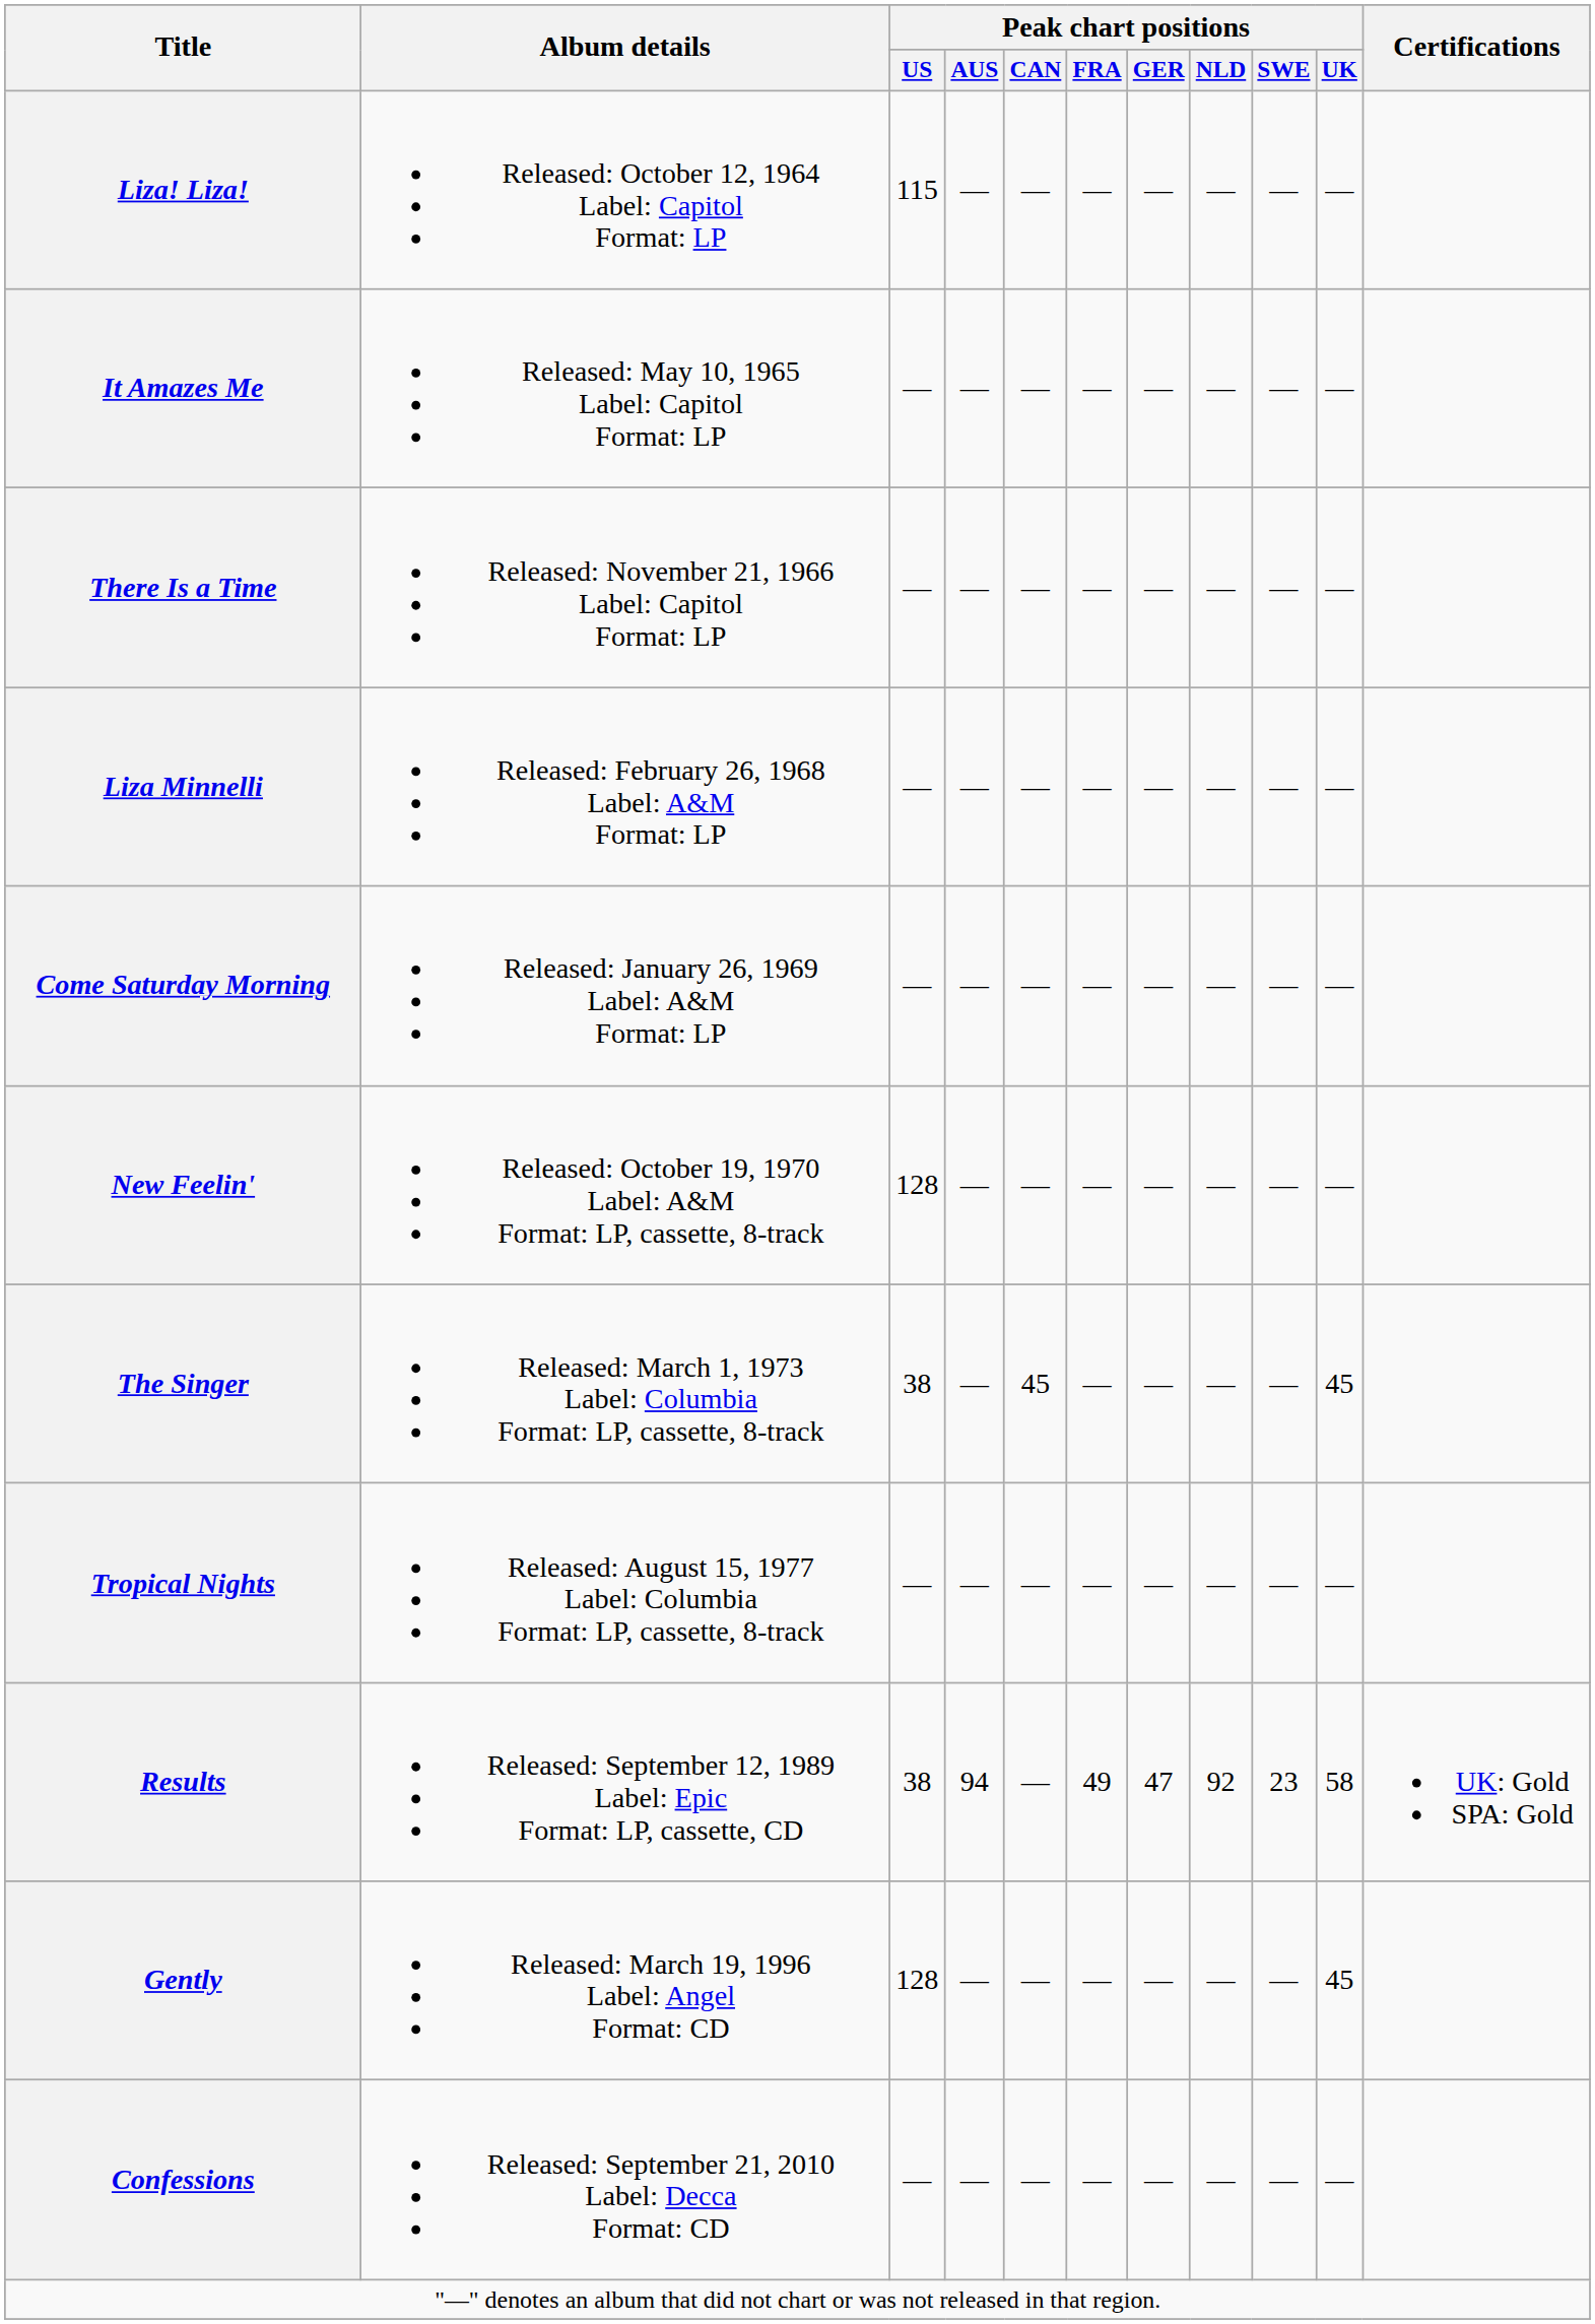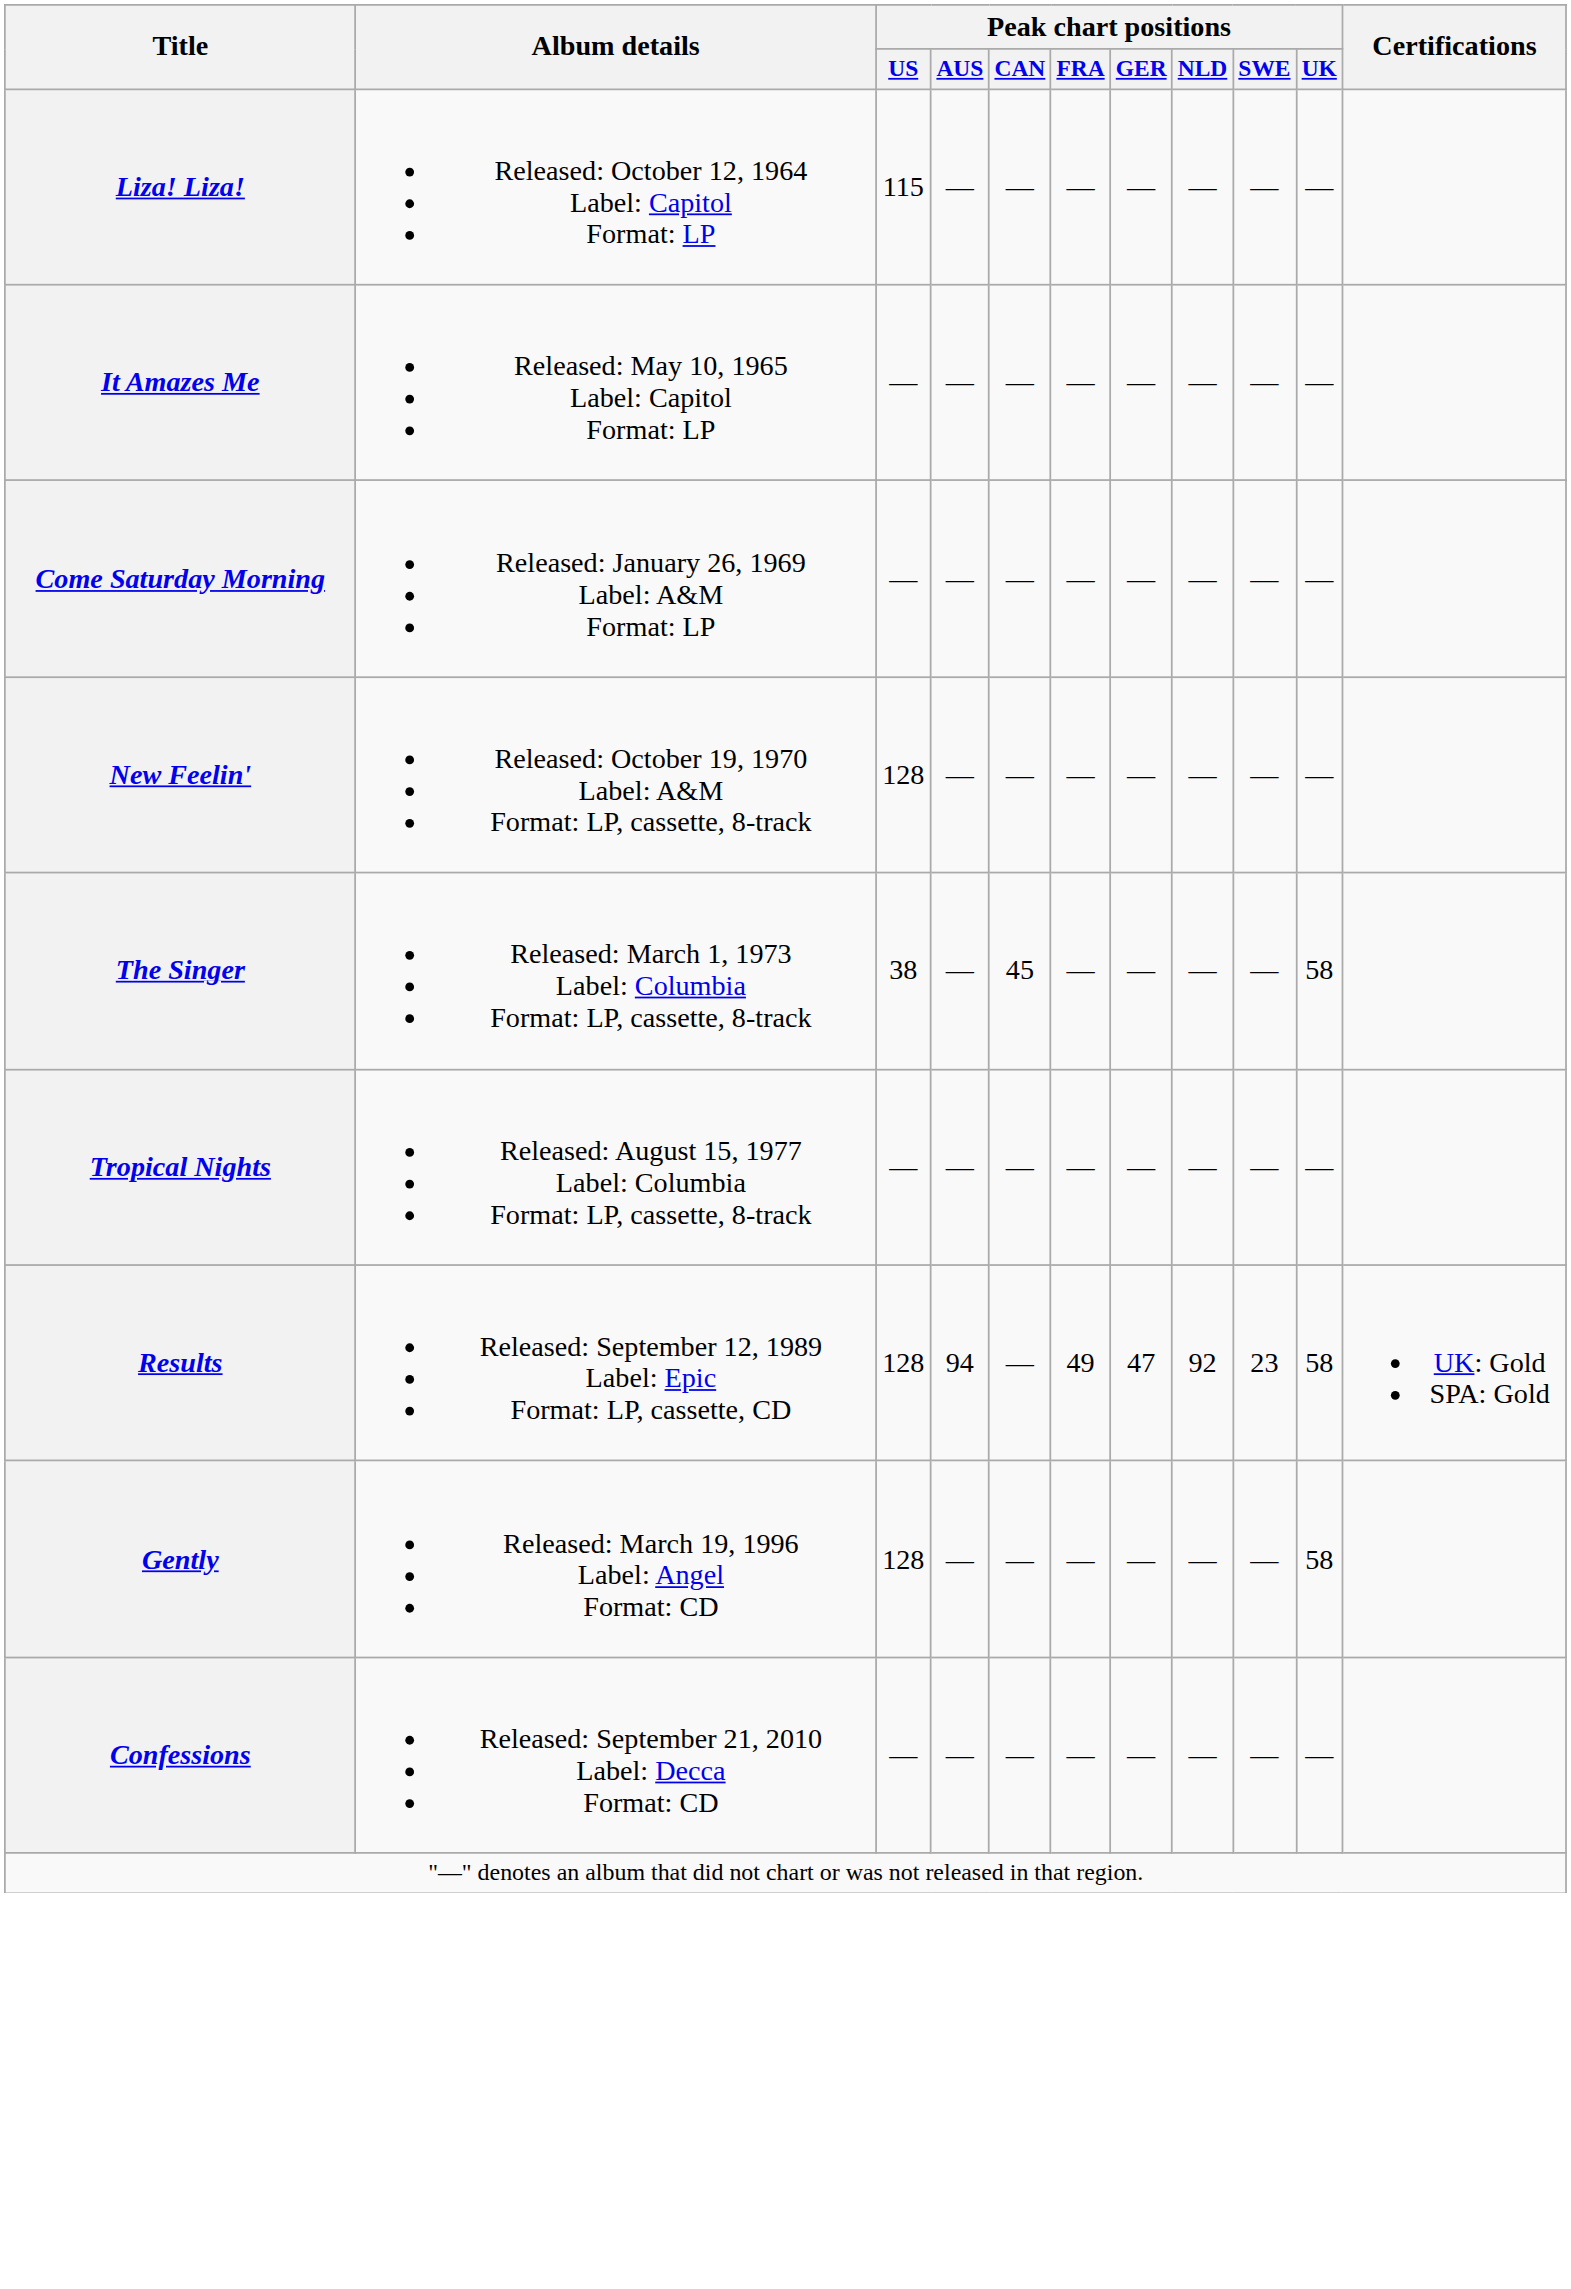 <table class="wikitable plainrowheaders" style="text-align:center;">
 <tr>
 <th scope="col" rowspan="2" style="width:12em;">Title</th>
 <th scope="col" rowspan="2" style="width:18em;">Album details</th>
 <th scope="col" colspan="8">Peak chart positions</th>
 <th rowspan="2" style="width:120px;">Certifications</th>
 </tr>
 <tr style="font-size:smaller;">
 <th style="width:20px;"><a href='#'>US</a><br></th>
 <th style="width:20px;"><a href='#'>AUS</a><br></th>
 <th style="width:20px;"><a href='#'>CAN</a><br></th>
 <th style="width:20px;"><a href='#'>FRA</a><br></th>
 <th style="width:20px;"><a href='#'>GER</a><br></th>
 <th style="width:20px;"><a href='#'>NLD</a><br></th>
 <th style="width:20px;"><a href='#'>SWE</a><br></th>
 <th style="width:20px;"><a href='#'>UK</a><br></th>
 </tr>
 <tr>
 <th scope="row"><em><a href='#'>Liza! Liza!</a></em></th>
 <td><br><ul><li>Released: October 12, 1964</li><li>Label: <a href='#'>Capitol</a></li><li>Format: <a href='#'>LP</a></li></ul></td>
 <td>115</td>
 <td>—</td>
 <td>—</td>
 <td>—</td>
 <td>—</td>
 <td>—</td>
 <td>—</td>
 <td>—</td>
 <td></td>
 </tr>
 <tr>
 <th scope="row"><em><a href='#'>It Amazes Me</a></em></th>
 <td><br><ul><li>Released: May 10, 1965</li><li>Label: Capitol</li><li>Format: LP</li></ul></td>
-<td>—</td>
-<td>—</td>
-<td>—</td>
-<td>—</td>
-<td>—</td>
-<td>—</td>
-<td>—</td>
-<td>—</td>
-<td></td>
-</tr>
-<tr>
-<th scope="row"><em><a href='#'>There Is a Time</a></em></th>
-<td><br><ul><li>Released: November 21, 1966</li><li>Label: Capitol</li><li>Format: LP</li></ul></td>
-<td>—</td>
-<td>—</td>
-<td>—</td>
-<td>—</td>
-<td>—</td>
-<td>—</td>
-<td>—</td>
-<td>—</td>
-<td></td>
-</tr>
-<tr>
-<th scope="row"><em><a href='#'>Liza Minnelli</a></em></th>
-<td><br><ul><li>Released: February 26, 1968</li><li>Label: <a href='#'>A&M</a></li><li>Format: LP</li></ul></td>
 <td>—</td>
 <td>—</td>
 <td>—</td>
 <td>—</td>
 <td>—</td>
 <td>—</td>
 <td>—</td>
 <td>—</td>
 <td></td>
 </tr>
 <tr>
 <th scope="row"><em><a href='#'>Come Saturday Morning</a></em></th>
 <td><br><ul><li>Released: January 26, 1969</li><li>Label: A&M</li><li>Format: LP</li></ul></td>
 <td>—</td>
 <td>—</td>
 <td>—</td>
 <td>—</td>
 <td>—</td>
 <td>—</td>
 <td>—</td>
 <td>—</td>
 <td></td>
 </tr>
 <tr>
 <th scope="row"><em><a href='#'>New Feelin'</a></em></th>
 <td><br><ul><li>Released: October 19, 1970</li><li>Label: A&M</li><li>Format: LP, cassette, 8-track</li></ul></td>
 <td>128</td>
 <td>—</td>
 <td>—</td>
 <td>—</td>
 <td>—</td>
 <td>—</td>
 <td>—</td>
 <td>—</td>
 <td></td>
 </tr>
 <tr>
 <th scope="row"><em><a href='#'>The Singer</a></em></th>
 <td><br><ul><li>Released: March 1, 1973</li><li>Label: <a href='#'>Columbia</a></li><li>Format: LP, cassette, 8-track</li></ul></td>
 <td>38</td>
 <td>—</td>
 <td>45</td>
 <td>—</td>
 <td>—</td>
 <td>—</td>
 <td>—</td>
-<td>45</td>
+<td>58</td>
 <td></td>
 </tr>
 <tr>
 <th scope="row"><em><a href='#'>Tropical Nights</a></em></th>
 <td><br><ul><li>Released: August 15, 1977</li><li>Label: Columbia</li><li>Format: LP, cassette, 8-track</li></ul></td>
 <td>—</td>
 <td>—</td>
 <td>—</td>
 <td>—</td>
 <td>—</td>
 <td>—</td>
 <td>—</td>
 <td>—</td>
 <td></td>
 </tr>
 <tr>
 <th scope="row"><em><a href='#'>Results</a></em></th>
 <td><br><ul><li>Released: September 12, 1989</li><li>Label: <a href='#'>Epic</a></li><li>Format: LP, cassette, CD</li></ul></td>
-<td>38</td>
+<td>128</td>
 <td>94</td>
 <td>—</td>
 <td>49</td>
 <td>47</td>
 <td>92</td>
 <td>23</td>
 <td>58</td>
 <td><br><ul><li><a href='#'>UK</a>: Gold</li><li>SPA: Gold</li></ul></td>
 </tr>
 <tr>
 <th scope="row"><em><a href='#'>Gently</a></em></th>
 <td><br><ul><li>Released: March 19, 1996</li><li>Label: <a href='#'>Angel</a></li><li>Format: CD</li></ul></td>
 <td>128</td>
 <td>—</td>
 <td>—</td>
 <td>—</td>
 <td>—</td>
 <td>—</td>
 <td>—</td>
-<td>45</td>
+<td>58</td>
 <td></td>
 </tr>
 <tr>
 <th scope="row"><em><a href='#'>Confessions</a></em></th>
 <td><br><ul><li>Released: September 21, 2010</li><li>Label: <a href='#'>Decca</a></li><li>Format: CD</li></ul></td>
 <td>—</td>
 <td>—</td>
 <td>—</td>
 <td>—</td>
 <td>—</td>
 <td>—</td>
 <td>—</td>
 <td>—</td>
 <td></td>
 </tr>
 <tr>
 <td colspan="11" style="font-size: 85%">"—" denotes an album that did not chart or was not released in that region.</td>
 </tr>
 </table>
